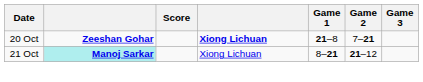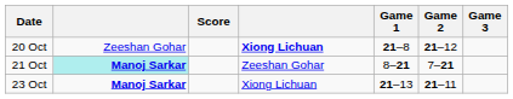 <table class="wikitable" style="text-align:center; font-size:90% ">
 <tr>
 <th width="60">Date</th>
 <th align="right" width="200"></th>
 <th width="60">Score</th>
 <th align="left" width="200"></th>
 <th width="50">Game 1</th>
 <th width="50">Game 2</th>
 <th width="50">Game 3</th>
 </tr>
 <tr>
 <td>20 Oct</td>
-<td align="right"><strong><a href='#'>Zeeshan Gohar</a> </strong></td>
+<td align="right"><a href='#'>Zeeshan Gohar</a> </td>
 <td align="center"></td>
 <td align="left"><strong> <a href='#'>Xiong Lichuan</a></strong></td>
 <td><strong>21</strong>–8</td>
-<td>7–<strong>21</strong></td>
+<td><strong>21</strong>–12</td>
 <td></td>
 </tr>
 <tr>
 <td>21 Oct</td>
 <td align="right" style="background: paleturquoise;"><strong><a href='#'>Manoj Sarkar</a> </strong></td>
 <td align="center"></td>
+<td align="left"> <a href='#'>Zeeshan Gohar</a></td>
+<td>8–<strong>21</strong></td>
+<td>7–<strong>21</strong></td>
+<td></td>
+</tr>
+<tr>
+<td>23 Oct</td>
+<td align="right"><strong><a href='#'>Manoj Sarkar</a> </strong></td>
+<td align="center"></td>
 <td align="left"> <a href='#'>Xiong Lichuan</a></td>
-<td>8–<strong>21</strong></td>
-<td><strong>21</strong>–12</td>
+<td><strong>21</strong>–13</td>
+<td><strong>21</strong>–11</td>
 <td></td>
 </tr>
 </table>
